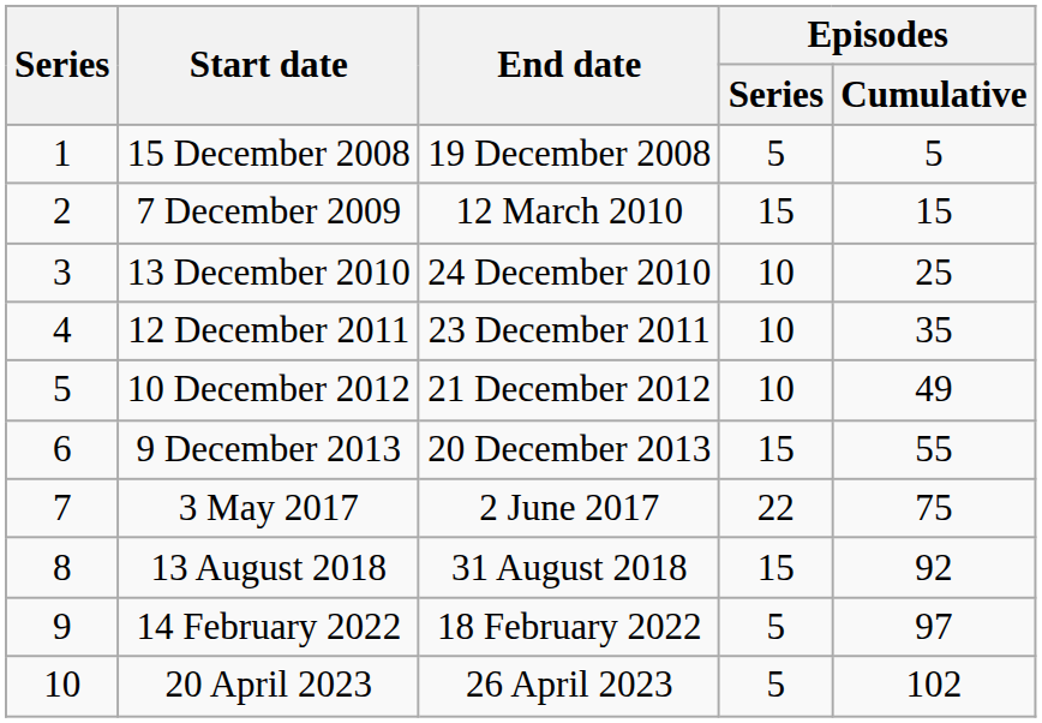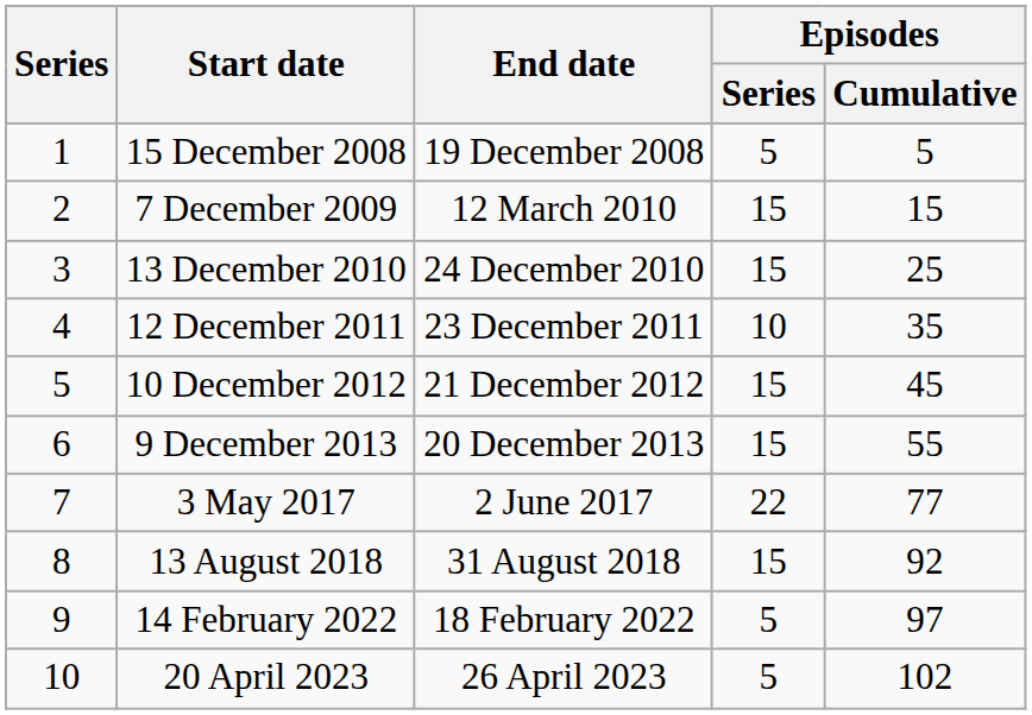 <table class="wikitable" style="text-align: center;">
 <tr>
 <th rowspan="2">Series</th>
 <th rowspan="2">Start date</th>
 <th rowspan="2">End date</th>
 <th colspan="2">Episodes</th>
 </tr>
 <tr>
 <th>Series</th>
 <th>Cumulative</th>
 </tr>
 <tr>
 <td>1</td>
 <td>15 December 2008</td>
 <td>19 December 2008</td>
 <td>5</td>
 <td>5</td>
 </tr>
 <tr>
 <td>2</td>
 <td>7 December 2009</td>
 <td>12 March 2010</td>
 <td>15</td>
 <td>15</td>
 </tr>
 <tr>
 <td>3</td>
 <td>13 December 2010</td>
 <td>24 December 2010</td>
-<td>10</td>
+<td>15</td>
 <td>25</td>
 </tr>
 <tr>
 <td>4</td>
 <td>12 December 2011</td>
 <td>23 December 2011</td>
 <td>10</td>
 <td>35</td>
 </tr>
 <tr>
 <td>5</td>
 <td>10 December 2012</td>
 <td>21 December 2012</td>
-<td>10</td>
-<td>49</td>
+<td>15</td>
+<td>45</td>
 </tr>
 <tr>
 <td>6</td>
 <td>9 December 2013</td>
 <td>20 December 2013</td>
 <td>15</td>
 <td>55</td>
 </tr>
 <tr>
 <td>7</td>
 <td>3 May 2017</td>
 <td>2 June 2017</td>
 <td>22</td>
-<td>75</td>
+<td>77</td>
 </tr>
 <tr>
 <td>8</td>
 <td>13 August 2018</td>
 <td>31 August 2018</td>
 <td>15</td>
 <td>92</td>
 </tr>
 <tr>
 <td>9</td>
 <td>14 February 2022</td>
 <td>18 February 2022</td>
 <td>5</td>
 <td>97</td>
 </tr>
 <tr>
 <td>10</td>
 <td>20 April 2023</td>
 <td>26 April 2023</td>
 <td>5</td>
 <td>102</td>
 </tr>
 </table>
